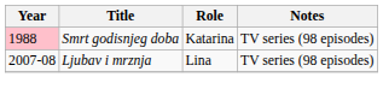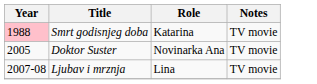 <table class="wikitable sortable">
 <tr>
 <th>Year</th>
 <th>Title</th>
 <th>Role</th>
 <th class="unsortable">Notes</th>
 </tr>
 <tr>
 <td style="background: pink;">1988</td>
 <td><em>Smrt godisnjeg doba</em></td>
 <td>Katarina</td>
-<td>TV series (98 episodes)</td>
+<td>TV movie</td>
+</tr>
+<tr>
+<td>2005</td>
+<td><em>Doktor Suster</em></td>
+<td>Novinarka Ana</td>
+<td>TV movie</td>
 </tr>
 <tr>
 <td>2007-08</td>
 <td><em>Ljubav i mrznja</em></td>
 <td>Lina</td>
-<td>TV series (98 episodes)</td>
+<td>TV movie</td>
 </tr>
 <tr>
 </tr>
 </table>
